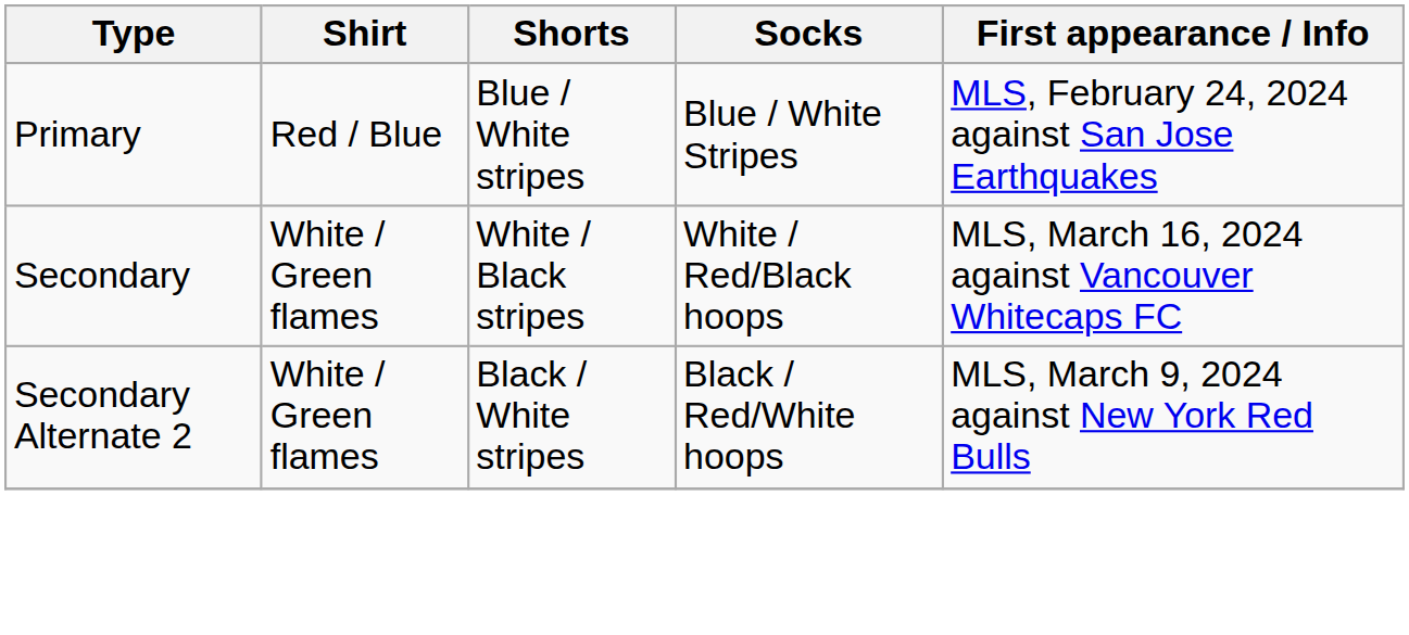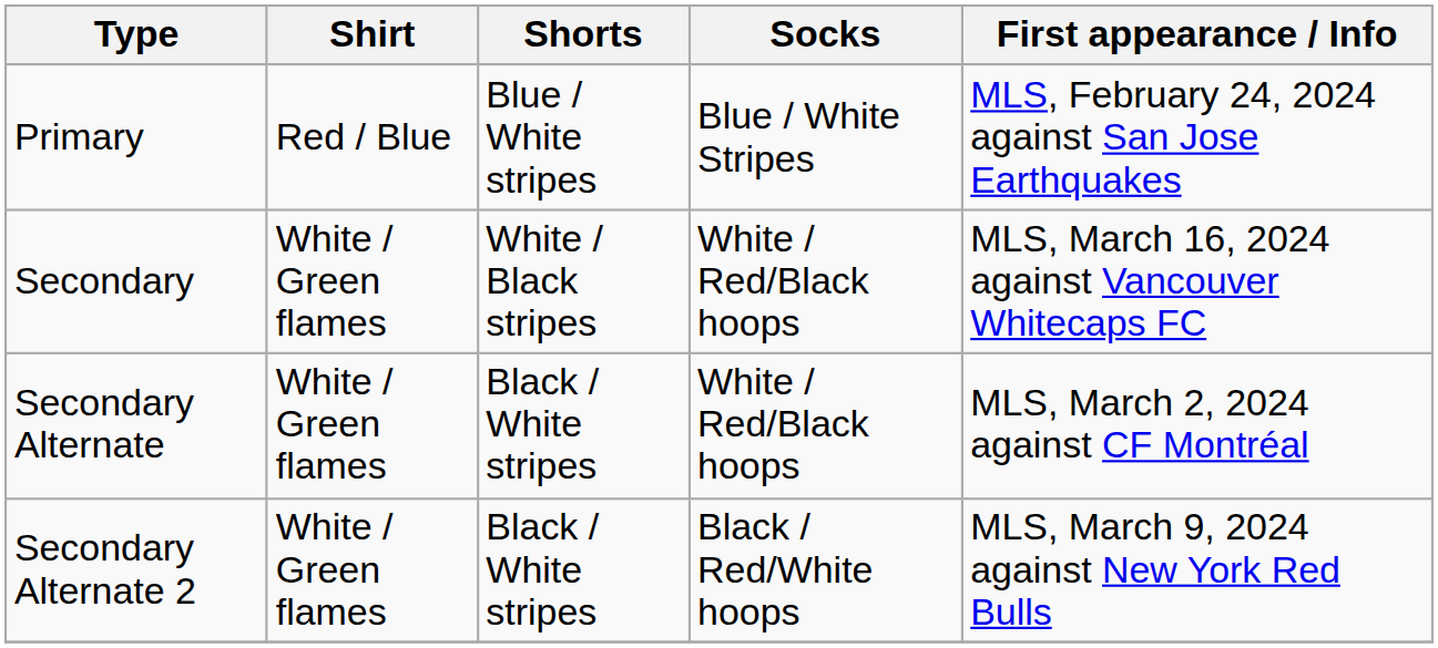 <table class="wikitable">
 <tr>
 <th>Type</th>
 <th>Shirt</th>
 <th>Shorts</th>
 <th>Socks</th>
 <th>First appearance / Info</th>
 </tr>
 <tr>
 <td>Primary</td>
 <td>Red / Blue</td>
 <td>Blue / White stripes</td>
 <td>Blue / White Stripes</td>
 <td><a href='#'>MLS</a>, February 24, 2024 against <a href='#'>San Jose Earthquakes</a></td>
 </tr>
 <tr>
 <td>Secondary</td>
 <td>White / Green flames</td>
 <td>White / Black stripes</td>
 <td>White / Red/Black hoops</td>
 <td>MLS, March 16, 2024 against <a href='#'>Vancouver Whitecaps FC</a></td>
 </tr>
 <tr>
+<td>Secondary Alternate</td>
+<td>White / Green flames</td>
+<td>Black / White stripes</td>
+<td>White / Red/Black hoops</td>
+<td>MLS, March 2, 2024 against <a href='#'>CF Montréal</a></td>
+</tr>
+<tr>
 <td>Secondary Alternate 2</td>
 <td>White / Green flames</td>
 <td>Black / White stripes</td>
 <td>Black / Red/White hoops</td>
 <td>MLS, March 9, 2024 against <a href='#'>New York Red Bulls</a></td>
 </tr>
 <tr>
 </tr>
 </table>
